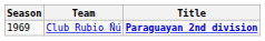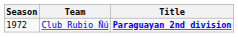 <table class="wikitable">
 <tr>
 <th>Season</th>
 <th>Team</th>
 <th>Title</th>
 </tr>
 <tr>
-<td>1969</td>
+<td>1972</td>
 <td> <a href='#'>Club Rubio Ñú</a></td>
 <td><strong><a href='#'>Paraguayan 2nd division</a></strong></td>
 </tr>
 </table>
